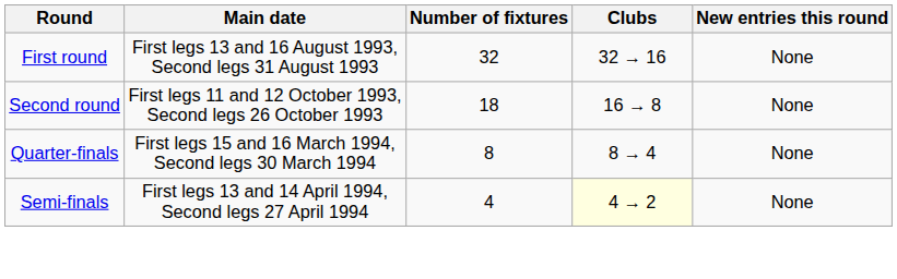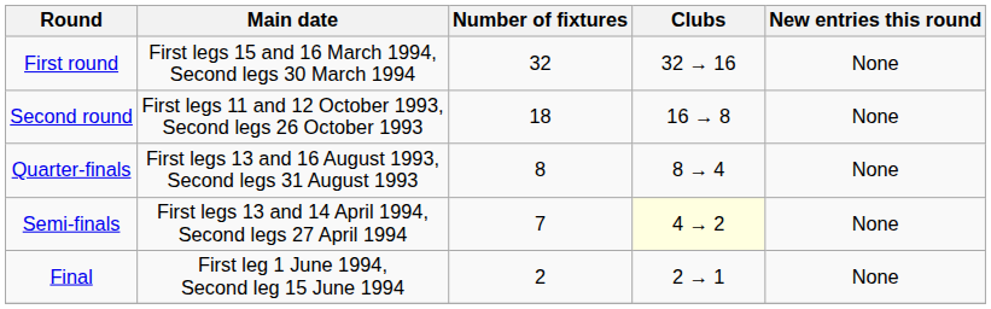 <table class="wikitable" style="text-align:center">
 <tr>
 <th>Round</th>
 <th>Main date</th>
 <th>Number of fixtures</th>
 <th width=100>Clubs</th>
 <th>New entries this round</th>
 </tr>
 <tr>
 <td><a href='#'>First round</a></td>
-<td>First legs 13 and 16 August 1993,<br>Second legs 31 August 1993</td>
+<td>First legs 15 and 16 March 1994,<br>Second legs 30 March 1994</td>
 <td>32</td>
 <td>32 → 16</td>
 <td>None</td>
 </tr>
 <tr>
 <td><a href='#'>Second round</a></td>
 <td>First legs 11 and 12 October 1993,<br>Second legs 26 October 1993</td>
 <td>18</td>
 <td>16 → 8</td>
 <td>None</td>
 </tr>
 <tr>
 <td><a href='#'>Quarter-finals</a></td>
-<td>First legs 15 and 16 March 1994,<br>Second legs 30 March 1994</td>
+<td>First legs 13 and 16 August 1993,<br>Second legs 31 August 1993</td>
 <td>8</td>
 <td>8 → 4</td>
 <td>None</td>
 </tr>
 <tr>
 <td><a href='#'>Semi-finals</a></td>
 <td>First legs 13 and 14 April 1994,<br>Second legs 27 April 1994</td>
-<td>4</td>
+<td>7</td>
 <td style="background: lightyellow;">4 → 2</td>
+<td>None</td>
+</tr>
+<tr>
+<td><a href='#'>Final</a></td>
+<td>First leg 1 June 1994,<br>Second leg 15 June 1994</td>
+<td>2</td>
+<td>2 → 1</td>
 <td>None</td>
 </tr>
 <tr>
 </tr>
 </table>
